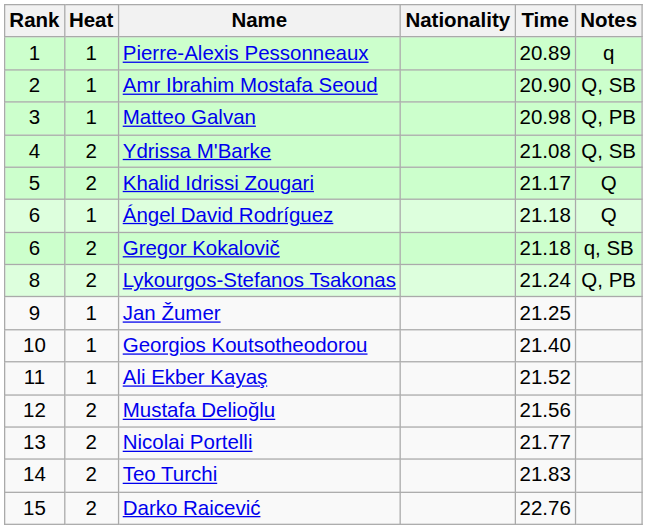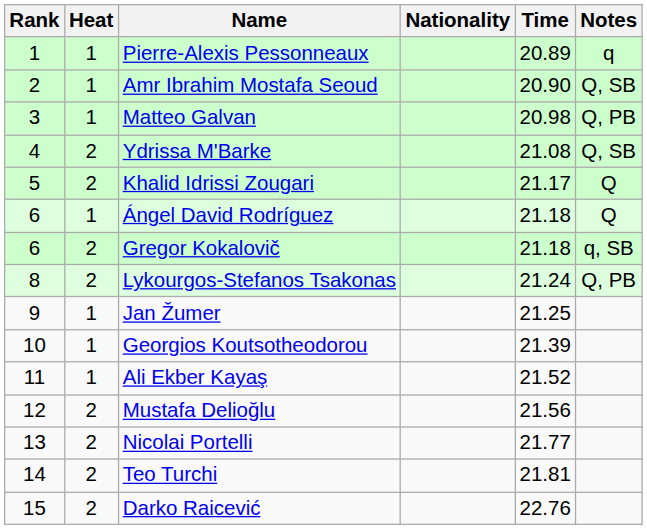 <table class="wikitable sortable" style="text-align:center">
 <tr>
 <th>Rank</th>
 <th>Heat</th>
 <th>Name</th>
 <th>Nationality</th>
 <th>Time</th>
 <th>Notes</th>
 </tr>
 <tr bgcolor=ccffcc>
 <td>1</td>
 <td>1</td>
 <td align=left><a href='#'>Pierre-Alexis Pessonneaux</a></td>
 <td align=left></td>
 <td>20.89</td>
 <td>q</td>
 </tr>
 <tr bgcolor=ccffcc>
 <td>2</td>
 <td>1</td>
 <td align=left><a href='#'>Amr Ibrahim Mostafa Seoud</a></td>
 <td align=left></td>
 <td>20.90</td>
 <td>Q, SB</td>
 </tr>
 <tr bgcolor=ccffcc>
 <td>3</td>
 <td>1</td>
 <td align=left><a href='#'>Matteo Galvan</a></td>
 <td align=left></td>
 <td>20.98</td>
 <td>Q, PB</td>
 </tr>
 <tr bgcolor=ccffcc>
 <td>4</td>
 <td>2</td>
 <td align=left><a href='#'>Ydrissa M'Barke</a></td>
 <td align=left></td>
 <td>21.08</td>
 <td>Q, SB</td>
 </tr>
 <tr bgcolor=ccffcc>
 <td>5</td>
 <td>2</td>
 <td align=left><a href='#'>Khalid Idrissi Zougari</a></td>
 <td align=left></td>
 <td>21.17</td>
 <td>Q</td>
 </tr>
 <tr bgcolor=ddffdd>
 <td>6</td>
 <td>1</td>
 <td align=left><a href='#'>Ángel David Rodríguez</a></td>
 <td align=left></td>
 <td>21.18</td>
 <td>Q</td>
 </tr>
 <tr bgcolor=ccffcc>
 <td>6</td>
 <td>2</td>
 <td align=left><a href='#'>Gregor Kokalovič</a></td>
 <td align=left></td>
 <td>21.18</td>
 <td>q, SB</td>
 </tr>
 <tr bgcolor=ddffdd>
 <td>8</td>
 <td>2</td>
 <td align=left><a href='#'>Lykourgos-Stefanos Tsakonas</a></td>
 <td align=left></td>
 <td>21.24</td>
 <td>Q, PB</td>
 </tr>
 <tr>
 <td>9</td>
 <td>1</td>
 <td align=left><a href='#'>Jan Žumer</a></td>
 <td align=left></td>
 <td>21.25</td>
 <td></td>
 </tr>
 <tr>
 <td>10</td>
 <td>1</td>
 <td align=left><a href='#'>Georgios Koutsotheodorou</a></td>
 <td align=left></td>
-<td>21.40</td>
+<td>21.39</td>
 <td></td>
 </tr>
 <tr>
 <td>11</td>
 <td>1</td>
 <td align=left><a href='#'>Ali Ekber Kayaş</a></td>
 <td align=left></td>
 <td>21.52</td>
 <td></td>
 </tr>
 <tr>
 <td>12</td>
 <td>2</td>
 <td align=left><a href='#'>Mustafa Delioğlu</a></td>
 <td align=left></td>
 <td>21.56</td>
 <td></td>
 </tr>
 <tr>
 <td>13</td>
 <td>2</td>
 <td align=left><a href='#'>Nicolai Portelli</a></td>
 <td align=left></td>
 <td>21.77</td>
 <td></td>
 </tr>
 <tr>
 <td>14</td>
 <td>2</td>
 <td align=left><a href='#'>Teo Turchi</a></td>
 <td align=left></td>
-<td>21.83</td>
+<td>21.81</td>
 <td></td>
 </tr>
 <tr>
 <td>15</td>
 <td>2</td>
 <td align=left><a href='#'>Darko Raicević</a></td>
 <td align=left></td>
 <td>22.76</td>
 <td></td>
 </tr>
 </table>
